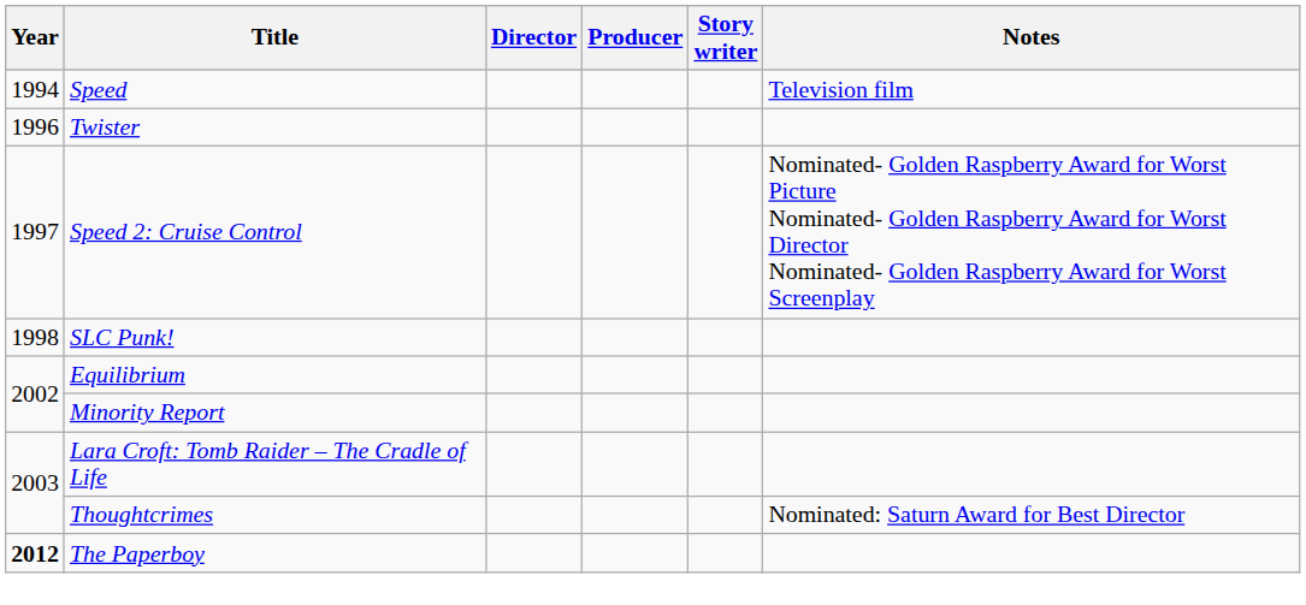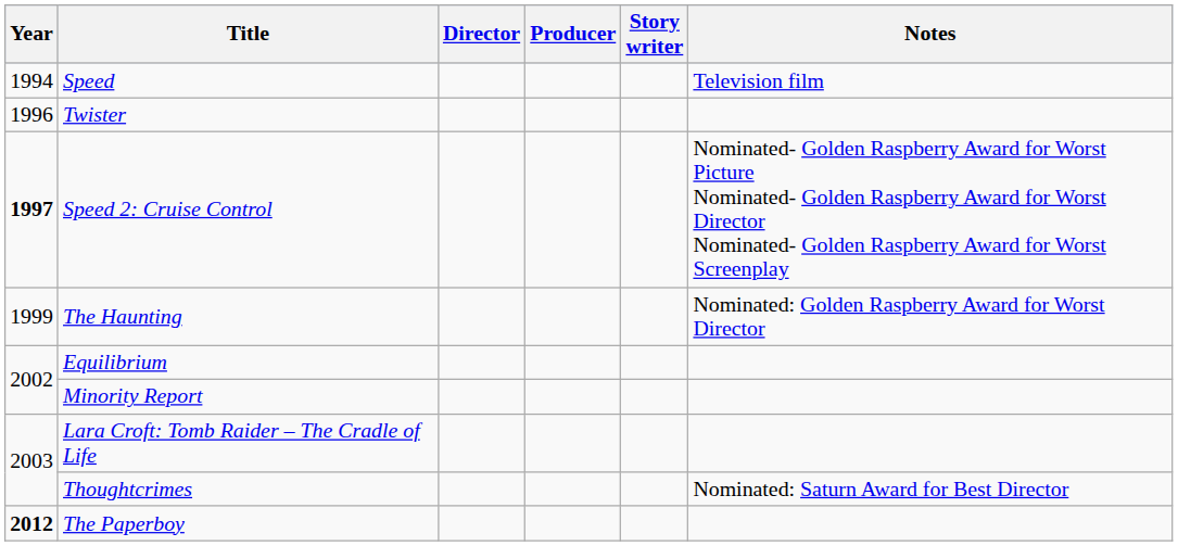 <table class="wikitable">
 <tr style="background:#b0c4de; text-align:center;">
 <th>Year</th>
 <th>Title</th>
 <th><a href='#'>Director</a></th>
 <th><a href='#'>Producer</a></th>
 <th><a href='#'>Story<br>writer</a></th>
 <th>Notes</th>
 </tr>
 <tr>
 <td>1994</td>
 <td><em><a href='#'>Speed</a></em></td>
 <td></td>
 <td></td>
 <td></td>
 <td><a href='#'>Television film</a></td>
 </tr>
 <tr>
 <td>1996</td>
 <td><em><a href='#'>Twister</a></em></td>
 <td></td>
 <td></td>
 <td></td>
 <td></td>
 </tr>
 <tr>
-<td>1997</td>
+<td><strong>1997</strong></td>
 <td><em><a href='#'>Speed 2: Cruise Control</a></em></td>
 <td></td>
 <td></td>
 <td></td>
 <td>Nominated- <a href='#'>Golden Raspberry Award for Worst Picture</a><br>Nominated- <a href='#'>Golden Raspberry Award for Worst Director</a><br>Nominated- <a href='#'>Golden Raspberry Award for Worst Screenplay</a></td>
 </tr>
 <tr>
-<td>1998</td>
-<td><em><a href='#'>SLC Punk!</a></em></td>
+<td>1999</td>
+<td><em><a href='#'>The Haunting</a></em></td>
 <td></td>
 <td></td>
 <td></td>
-<td></td>
+<td>Nominated: <a href='#'>Golden Raspberry Award for Worst Director</a></td>
 </tr>
 <tr>
 <td rowspan="2">2002</td>
 <td><em><a href='#'>Equilibrium</a></em></td>
 <td></td>
 <td></td>
 <td></td>
 <td></td>
 </tr>
 <tr>
 <td><em><a href='#'>Minority Report</a></em></td>
 <td></td>
 <td></td>
 <td></td>
 <td></td>
 </tr>
 <tr>
 <td rowspan="2">2003</td>
 <td><em><a href='#'>Lara Croft: Tomb Raider – The Cradle of Life</a></em></td>
 <td></td>
 <td></td>
 <td></td>
 <td></td>
 </tr>
 <tr>
 <td><em><a href='#'>Thoughtcrimes</a></em></td>
 <td></td>
 <td></td>
 <td></td>
 <td>Nominated: <a href='#'>Saturn Award for Best Director</a></td>
 </tr>
 <tr>
 <td><strong>2012</strong></td>
 <td><em><a href='#'>The Paperboy</a></em></td>
 <td></td>
 <td></td>
 <td></td>
 <td></td>
 </tr>
 </table>
